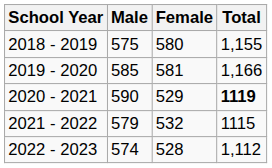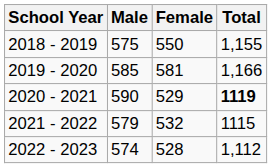 <table class="wikitable">
 <tr>
 <th>School Year</th>
 <th>Male</th>
 <th>Female</th>
 <th>Total</th>
 </tr>
 <tr>
 <td>2018 - 2019</td>
 <td>575</td>
-<td>580</td>
+<td>550</td>
 <td>1,155</td>
 </tr>
 <tr>
 <td>2019 - 2020</td>
 <td>585</td>
 <td>581</td>
 <td>1,166</td>
 </tr>
 <tr>
 <td>2020 - 2021</td>
 <td>590</td>
 <td>529</td>
 <td><strong>1119</strong></td>
 </tr>
 <tr>
 <td>2021 - 2022</td>
 <td>579</td>
 <td>532</td>
 <td>1115</td>
 </tr>
 <tr>
 <td>2022 - 2023</td>
 <td>574</td>
 <td>528</td>
 <td>1,112</td>
 </tr>
 </table>
